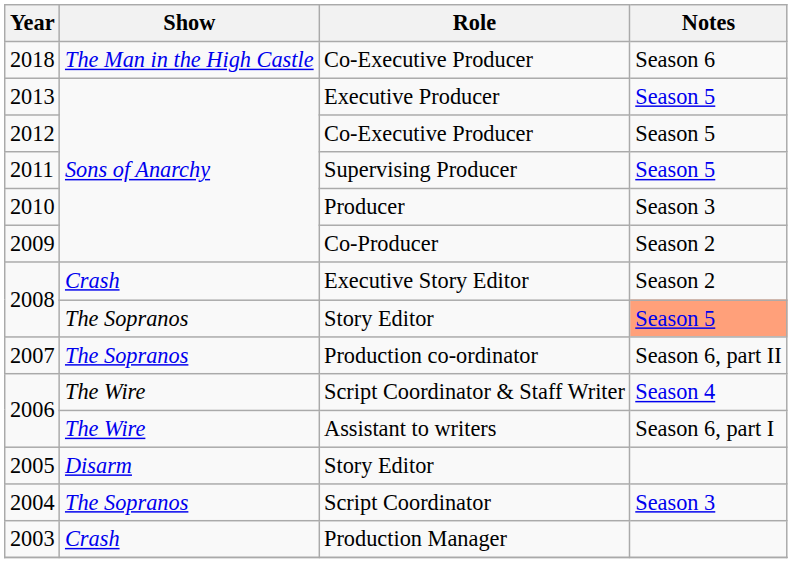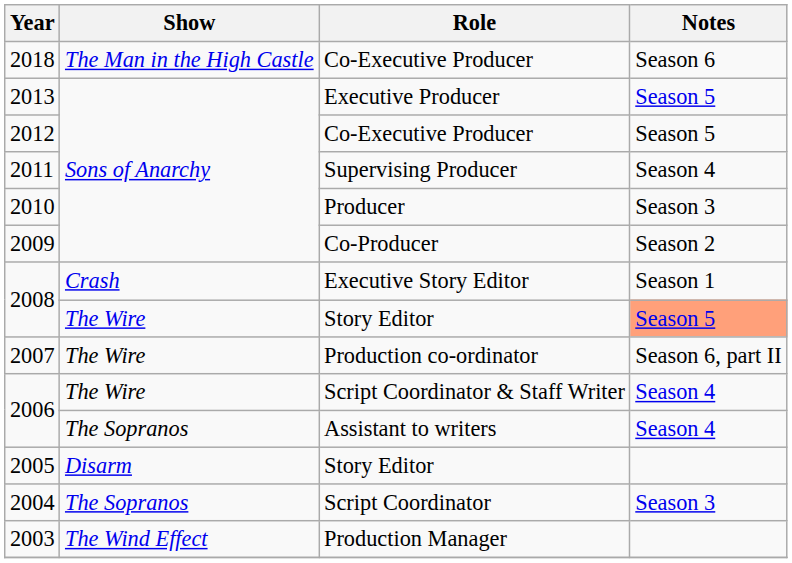 <table class="wikitable" style="font-size: 95%;">
 <tr>
 <th>Year</th>
 <th>Show</th>
 <th>Role</th>
 <th>Notes</th>
 </tr>
 <tr>
 <td>2018</td>
 <td><em><a href='#'>The Man in the High Castle</a></em></td>
 <td>Co-Executive Producer</td>
 <td>Season 6</td>
 </tr>
 <tr>
 <td>2013</td>
 <td rowspan=5><em><a href='#'>Sons of Anarchy</a></em></td>
 <td>Executive Producer</td>
 <td><a href='#'>Season 5</a></td>
 </tr>
 <tr>
 <td>2012</td>
 <td>Co-Executive Producer</td>
 <td>Season 5</td>
 </tr>
 <tr>
 <td>2011</td>
 <td>Supervising Producer</td>
-<td><a href='#'>Season 5</a></td>
+<td>Season 4</td>
 </tr>
 <tr>
 <td>2010</td>
 <td>Producer</td>
 <td>Season 3</td>
 </tr>
 <tr>
 <td>2009</td>
 <td>Co-Producer</td>
 <td>Season 2</td>
 </tr>
 <tr>
 <td rowspan=2>2008</td>
 <td><em><a href='#'>Crash</a></em></td>
 <td>Executive Story Editor</td>
-<td>Season 2</td>
+<td>Season 1</td>
 </tr>
 <tr>
-<td><em>The Sopranos</em></td>
+<td><em><a href='#'>The Wire</a></em></td>
 <td>Story Editor</td>
 <td style="background: lightsalmon;"><a href='#'>Season 5</a></td>
 </tr>
 <tr>
 <td>2007</td>
-<td><em><a href='#'>The Sopranos</a></em></td>
+<td><em>The Wire</em></td>
 <td>Production co-ordinator</td>
 <td>Season 6, part II</td>
 </tr>
 <tr>
 <td rowspan=2>2006</td>
 <td><em>The Wire</em></td>
 <td>Script Coordinator & Staff Writer</td>
 <td><a href='#'>Season 4</a></td>
 </tr>
 <tr>
-<td><em><a href='#'>The Wire</a></em></td>
+<td><em>The Sopranos</em></td>
 <td>Assistant to writers</td>
-<td>Season 6, part I</td>
+<td><a href='#'>Season 4</a></td>
 </tr>
 <tr>
 <td>2005</td>
 <td><em><a href='#'>Disarm</a></em></td>
 <td>Story Editor</td>
 <td></td>
 </tr>
 <tr>
 <td>2004</td>
 <td><em><a href='#'>The Sopranos</a></em></td>
 <td>Script Coordinator</td>
 <td><a href='#'>Season 3</a></td>
 </tr>
 <tr>
 <td>2003</td>
-<td><em><a href='#'>Crash</a></em></td>
+<td><em><a href='#'>The Wind Effect</a></em></td>
 <td>Production Manager</td>
 <td></td>
 </tr>
 <tr>
 </tr>
 </table>
